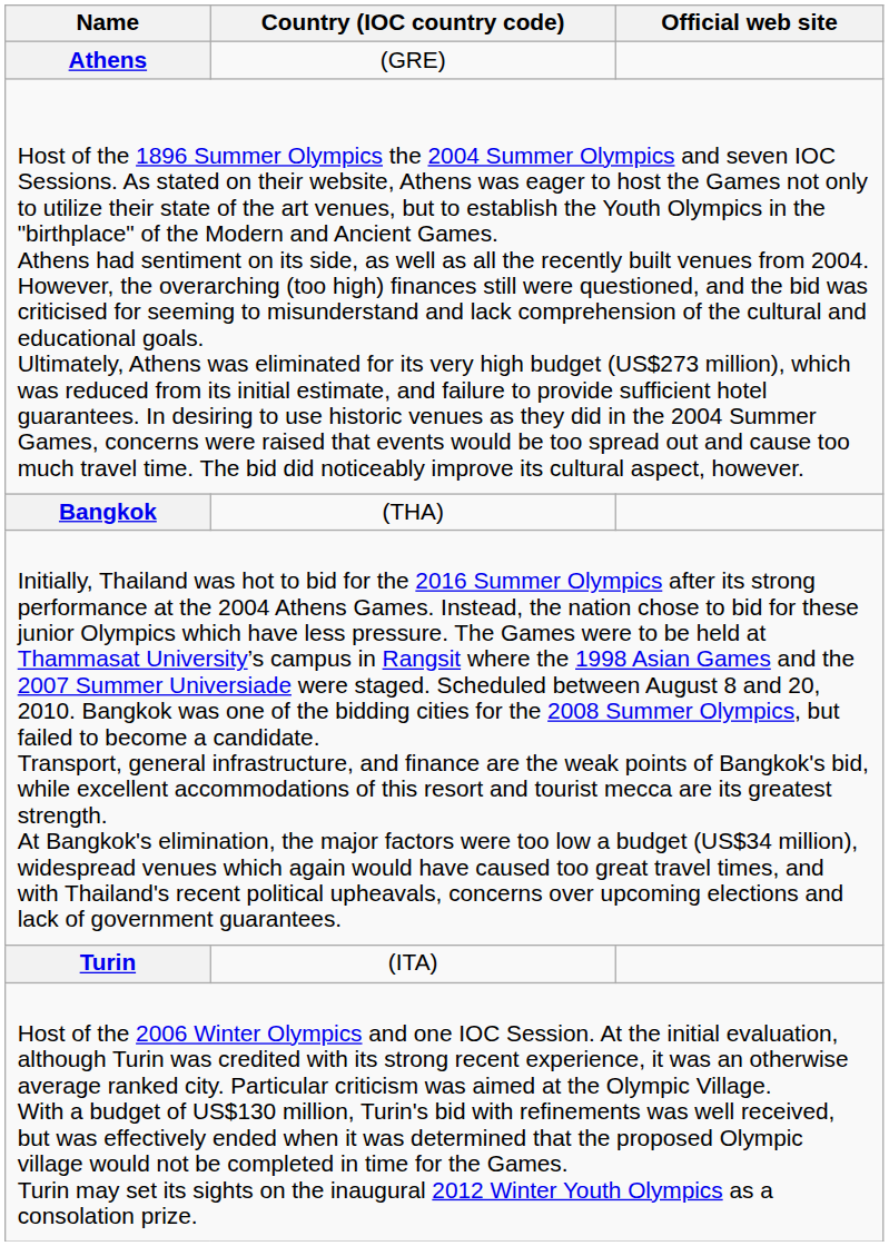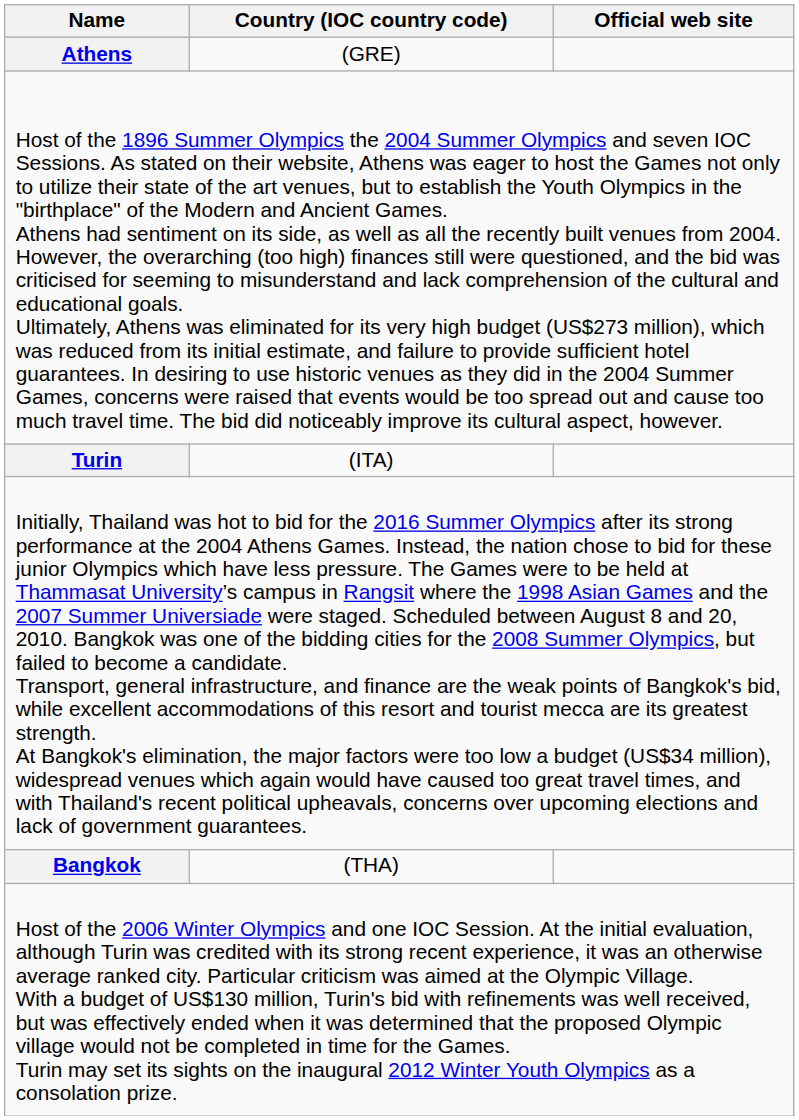 <table class="wikitable">
 <tr>
 <th>Name</th>
 <th>Country (IOC country code)</th>
 <th>Official web site</th>
 </tr>
 <tr>
 <th><a href='#'>Athens</a></th>
 <td align="center"><strong></strong> (GRE)</td>
 <td align="center"></td>
 </tr>
 <tr>
 <td colspan=3 style="padding:0.5em;"><br><br>Host of the <a href='#'>1896 Summer Olympics</a> the <a href='#'>2004 Summer Olympics</a> and seven IOC Sessions. As stated on their website, Athens was eager to host the Games not only to utilize their state of the art venues, but to establish the Youth Olympics in the "birthplace" of the Modern and Ancient Games.<br>Athens had sentiment on its side, as well as all the recently built venues from 2004. However, the overarching (too high) finances still were questioned, and the bid was criticised for seeming to misunderstand and lack comprehension of the cultural and educational goals.<br>Ultimately, Athens was eliminated for its very high budget (US$273 million), which was reduced from its initial estimate, and failure to provide sufficient hotel guarantees.  In desiring to use historic venues as they did in the 2004 Summer Games, concerns were raised that events would be too spread out and cause too much travel time.  The bid did noticeably improve its cultural aspect, however.</td>
 </tr>
 <tr>
-<th><a href='#'>Bangkok</a></th>
-<td align="center"><strong></strong> (THA)</td>
+<th><a href='#'>Turin</a></th>
+<td align="center"><strong></strong> (ITA)</td>
 <td align="center"></td>
 </tr>
 <tr>
 <td colspan=3 style="padding:0.5em;"><br>Initially, Thailand was hot to bid for the <a href='#'>2016 Summer Olympics</a> after its strong performance at the 2004 Athens Games.  Instead, the nation chose to bid for these junior Olympics which have less pressure. The Games were to be held at <a href='#'>Thammasat University</a>’s campus in <a href='#'>Rangsit</a> where the <a href='#'>1998 Asian Games</a> and the <a href='#'>2007 Summer Universiade</a> were staged. Scheduled between August 8 and 20, 2010. Bangkok was one of the bidding cities for the <a href='#'>2008 Summer Olympics</a>, but failed to become a candidate.<br>Transport, general infrastructure, and finance are the weak points of Bangkok's bid, while excellent accommodations of this resort and tourist mecca are its greatest strength.<br>At Bangkok's elimination, the major factors were too low a budget (US$34 million), widespread venues which again would have caused too great travel times, and with Thailand's recent political upheavals, concerns over upcoming elections and lack of government guarantees.</td>
 </tr>
 <tr>
-<th><a href='#'>Turin</a></th>
-<td align="center"><strong></strong> (ITA)</td>
+<th><a href='#'>Bangkok</a></th>
+<td align="center"><strong></strong> (THA)</td>
 <td align="center"></td>
 </tr>
 <tr>
 <td colspan=3 style="padding:0.5em;"><br>Host of the <a href='#'>2006 Winter Olympics</a> and one IOC Session.  At the initial evaluation, although Turin was credited with its strong recent experience, it was an otherwise average ranked city.  Particular criticism was aimed at the Olympic Village.<br>With a budget of US$130 million, Turin's bid with refinements was well received, but was effectively ended when it was determined that the proposed Olympic village would not be completed in time for the Games.<br>Turin may set its sights on the inaugural <a href='#'>2012 Winter Youth Olympics</a> as a consolation prize.</td>
 </tr>
 </table>
